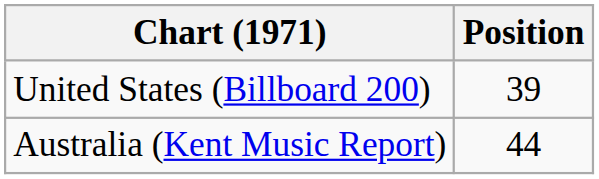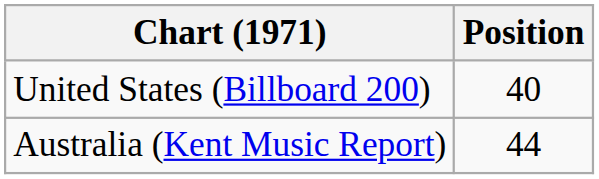 <table class="wikitable">
 <tr>
 <th>Chart (1971)</th>
 <th>Position</th>
 </tr>
 <tr>
 <td>United States (<a href='#'>Billboard 200</a>)</td>
-<td align="center">39</td>
+<td align="center">40</td>
 </tr>
 <tr>
 <td>Australia (<a href='#'>Kent Music Report</a>)</td>
 <td align="center">44</td>
 </tr>
 </table>
